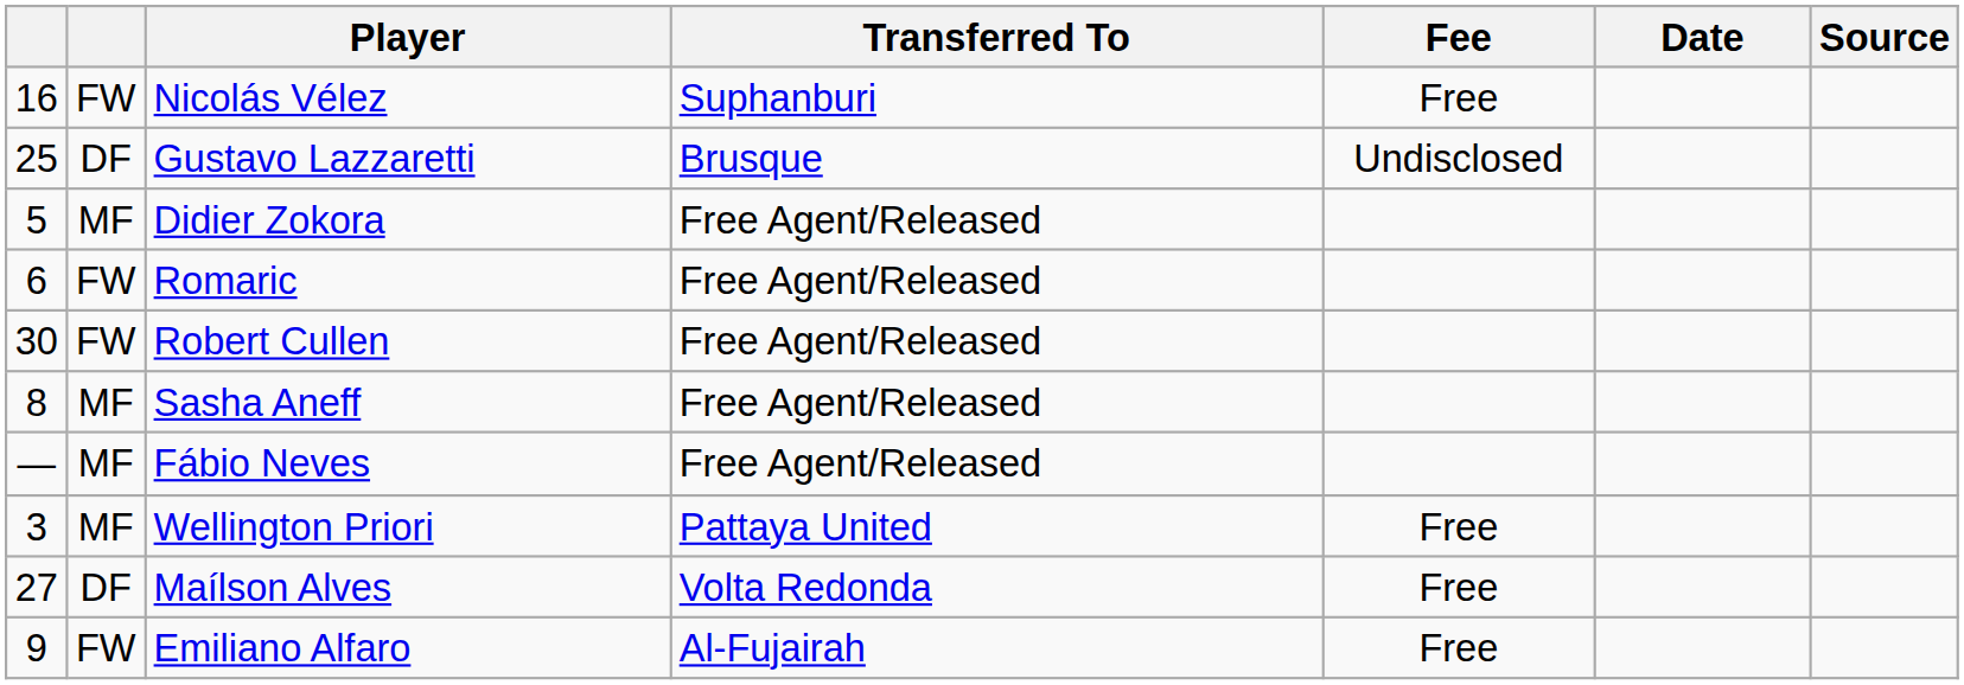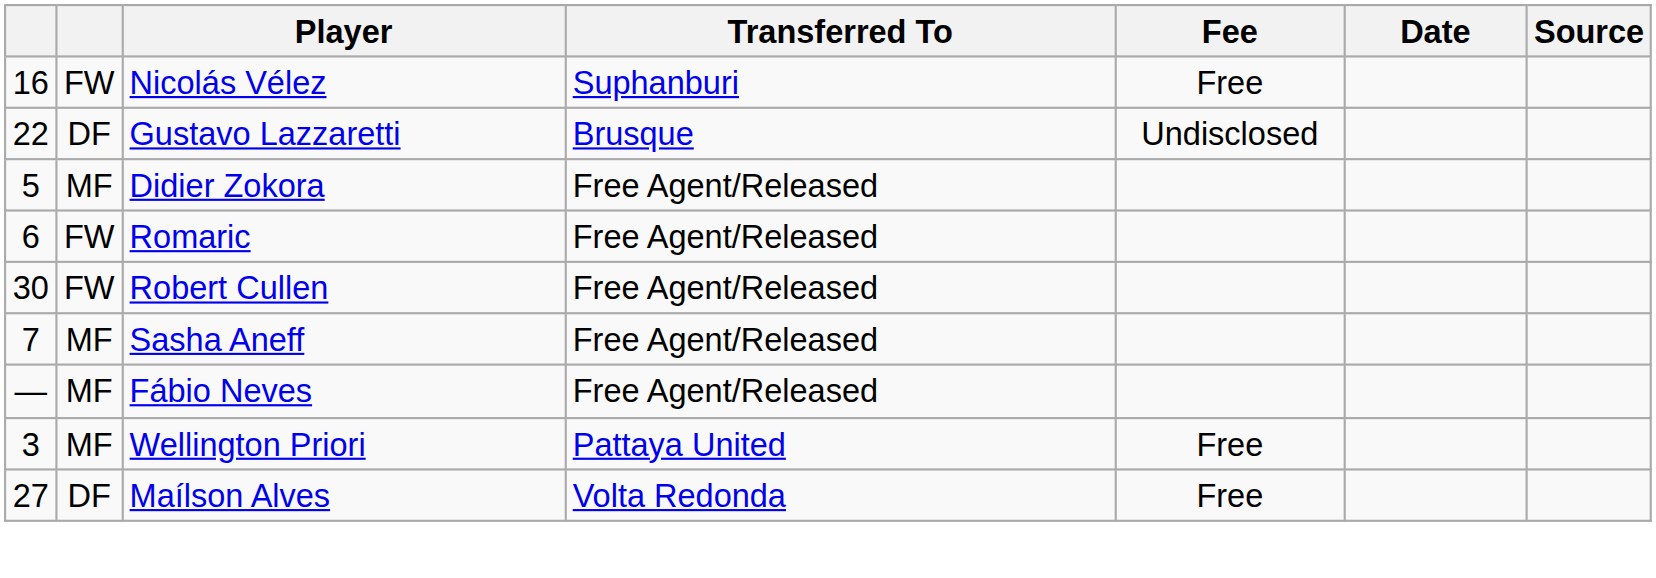 <table class="wikitable plainrowheaders sortable" style="font-size:95%">
 <tr>
 <th></th>
 <th></th>
 <th scope="col" style="width:200px;"><strong>Player</strong></th>
 <th scope="col" style="width:250px;"><strong>Transferred To</strong></th>
 <th scope="col" style="width:100px;"><strong>Fee</strong></th>
 <th scope="col" style="width:78px;"><strong>Date</strong></th>
 <th><strong>Source</strong></th>
 </tr>
 <tr>
 <td align=center>16</td>
 <td align=center>FW</td>
 <td> <a href='#'>Nicolás Vélez</a></td>
 <td> <a href='#'>Suphanburi</a></td>
 <td align=center>Free</td>
 <td align=center></td>
 <td align=center></td>
 </tr>
 <tr>
-<td align=center>25</td>
+<td align=center>22</td>
 <td align=center>DF</td>
 <td> <a href='#'>Gustavo Lazzaretti</a></td>
 <td> <a href='#'>Brusque</a></td>
 <td align=center>Undisclosed</td>
 <td align=center></td>
 <td align=center></td>
 </tr>
 <tr>
 <td align=center>5</td>
 <td align=center>MF</td>
 <td> <a href='#'>Didier Zokora</a></td>
 <td>Free Agent/Released</td>
 <td align=center></td>
 <td align=center></td>
 <td align=center></td>
 </tr>
 <tr>
 <td align=center>6</td>
 <td align=center>FW</td>
 <td> <a href='#'>Romaric</a></td>
 <td>Free Agent/Released</td>
 <td align=center></td>
 <td align=center></td>
 <td align=center></td>
 </tr>
 <tr>
 <td align=center>30</td>
 <td align=center>FW</td>
 <td> <a href='#'>Robert Cullen</a></td>
 <td>Free Agent/Released</td>
 <td align=center></td>
 <td align=center></td>
 <td align=center></td>
 </tr>
 <tr>
-<td align=center>8</td>
+<td align=center>7</td>
 <td align=center>MF</td>
 <td> <a href='#'>Sasha Aneff</a></td>
 <td>Free Agent/Released</td>
 <td align=center></td>
 <td align=center></td>
 <td align=center></td>
 </tr>
 <tr>
 <td align=center>—</td>
 <td align=center>MF</td>
 <td> <a href='#'>Fábio Neves</a></td>
 <td>Free Agent/Released</td>
 <td align=center></td>
 <td align=center></td>
 <td align=center></td>
 </tr>
 <tr>
 <td align=center>3</td>
 <td align=center>MF</td>
 <td> <a href='#'>Wellington Priori</a></td>
 <td> <a href='#'>Pattaya United</a></td>
 <td align=center>Free</td>
 <td align=center></td>
 <td align=center></td>
 </tr>
 <tr>
 <td align=center>27</td>
 <td align=center>DF</td>
 <td> <a href='#'>Maílson Alves</a></td>
 <td> <a href='#'>Volta Redonda</a></td>
 <td align=center>Free</td>
 <td align=center></td>
 <td align=center></td>
 </tr>
-<tr>
-<td align=center>9</td>
-<td align=center>FW</td>
-<td> <a href='#'>Emiliano Alfaro</a></td>
-<td> <a href='#'>Al-Fujairah</a></td>
-<td align=center>Free</td>
-<td align=center></td>
-<td align=center><br></td>
-</tr>
 </table>
